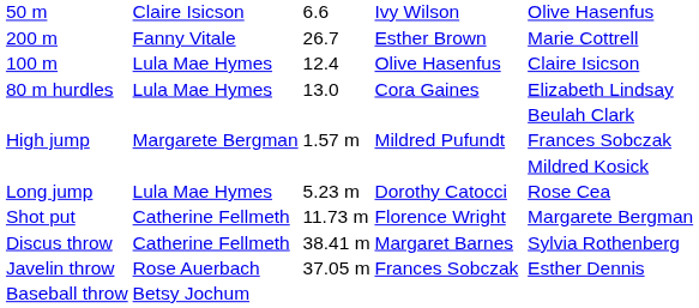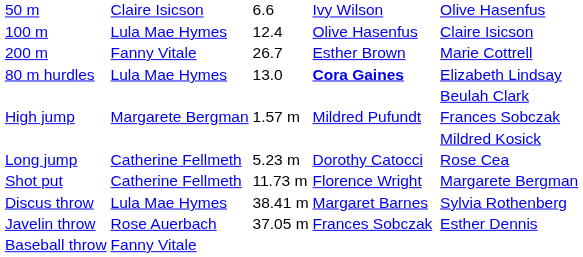 <table>
 <tr>
 <td><a href='#'>50 m</a></td>
 <td><a href='#'>Claire Isicson</a></td>
 <td>6.6</td>
 <td><a href='#'>Ivy Wilson</a></td>
 <td></td>
 <td><a href='#'>Olive Hasenfus</a></td>
+<td></td>
+</tr>
+<tr>
+<td><a href='#'>100 m</a></td>
+<td><a href='#'>Lula Mae Hymes</a></td>
+<td>12.4</td>
+<td><a href='#'>Olive Hasenfus</a></td>
+<td></td>
+<td><a href='#'>Claire Isicson</a></td>
 <td></td>
 </tr>
 <tr>
 <td><a href='#'>200 m</a></td>
 <td><a href='#'>Fanny Vitale</a></td>
 <td>26.7</td>
 <td><a href='#'>Esther Brown</a></td>
 <td></td>
 <td><a href='#'>Marie Cottrell</a></td>
 <td></td>
 </tr>
 <tr>
-<td><a href='#'>100 m</a></td>
-<td><a href='#'>Lula Mae Hymes</a></td>
-<td>12.4</td>
-<td><a href='#'>Olive Hasenfus</a></td>
-<td></td>
-<td><a href='#'>Claire Isicson</a></td>
-<td></td>
-</tr>
-<tr>
 <td><a href='#'>80 m hurdles</a></td>
 <td><a href='#'>Lula Mae Hymes</a></td>
 <td>13.0</td>
-<td><a href='#'>Cora Gaines</a></td>
+<td><strong><a href='#'>Cora Gaines</a></strong></td>
 <td></td>
 <td><a href='#'>Elizabeth Lindsay</a></td>
 <td></td>
 </tr>
 <tr>
 <td rowspan=3><a href='#'>High jump</a></td>
 <td rowspan=3><a href='#'>Margarete Bergman</a></td>
 <td rowspan=3>1.57 m</td>
 <td rowspan=3><a href='#'>Mildred Pufundt</a></td>
 <td rowspan=3></td>
 <td><a href='#'>Beulah Clark</a></td>
 <td rowspan=3></td>
 </tr>
 <tr>
 <td><a href='#'>Frances Sobczak</a></td>
 </tr>
 <tr>
 <td rowspan=1><a href='#'>Mildred Kosick</a></td>
 </tr>
 <tr>
 <td><a href='#'>Long jump</a></td>
-<td><a href='#'>Lula Mae Hymes</a></td>
+<td><a href='#'>Catherine Fellmeth</a></td>
 <td>5.23 m</td>
 <td><a href='#'>Dorothy Catocci</a></td>
 <td></td>
 <td><a href='#'>Rose Cea</a></td>
 <td></td>
 </tr>
 <tr>
 <td><a href='#'>Shot put</a></td>
 <td><a href='#'>Catherine Fellmeth</a></td>
 <td>11.73 m</td>
 <td><a href='#'>Florence Wright</a></td>
 <td></td>
 <td><a href='#'>Margarete Bergman</a></td>
 <td></td>
 </tr>
 <tr>
 <td><a href='#'>Discus throw</a></td>
-<td><a href='#'>Catherine Fellmeth</a></td>
+<td><a href='#'>Lula Mae Hymes</a></td>
 <td>38.41 m</td>
 <td><a href='#'>Margaret Barnes</a></td>
 <td></td>
 <td><a href='#'>Sylvia Rothenberg</a></td>
 <td></td>
 </tr>
 <tr>
 <td><a href='#'>Javelin throw</a></td>
 <td><a href='#'>Rose Auerbach</a></td>
 <td>37.05 m</td>
 <td><a href='#'>Frances Sobczak</a></td>
 <td></td>
 <td><a href='#'>Esther Dennis</a></td>
 <td></td>
 </tr>
 <tr>
 <td><a href='#'>Baseball throw</a></td>
-<td><a href='#'>Betsy Jochum</a></td>
+<td><a href='#'>Fanny Vitale</a></td>
 <td></td>
 <td></td>
 <td></td>
 <td></td>
 <td></td>
 </tr>
 </table>
